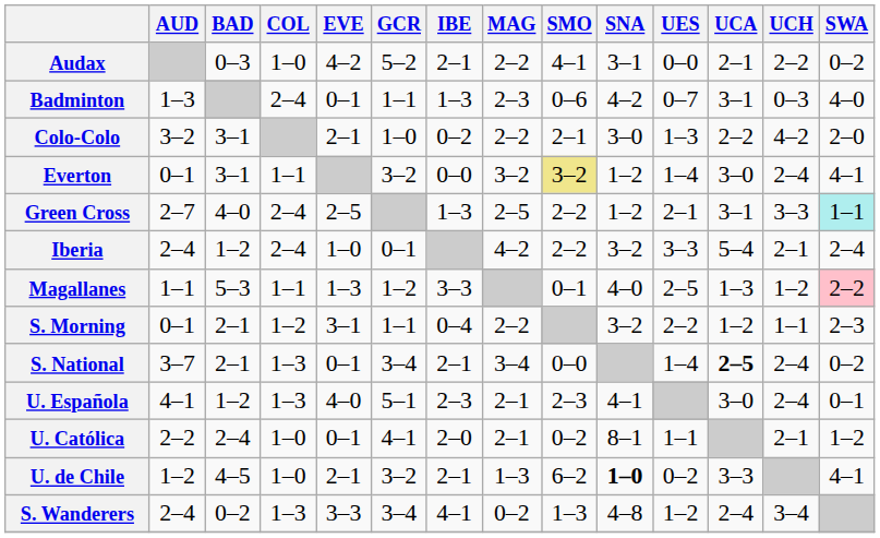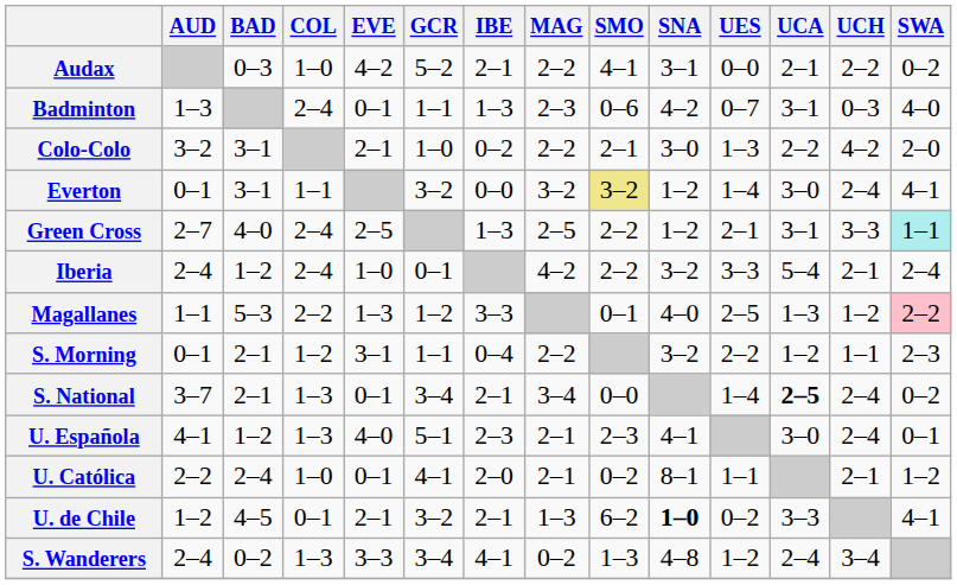 <table class="wikitable" style="text-align:center">
 <tr>
 <th width="90"> </th>
 <th width="30"><small><a href='#'>AUD</a></small></th>
 <th width="30"><small><a href='#'>BAD</a></small></th>
 <th width="30"><small><a href='#'>COL</a></small></th>
 <th width="30"><small><a href='#'>EVE</a></small></th>
 <th width="30"><small><a href='#'>GCR</a></small></th>
 <th width="30"><small><a href='#'>IBE</a></small></th>
 <th width="30"><small><a href='#'>MAG</a></small></th>
 <th width="30"><small><a href='#'>SMO</a></small></th>
 <th width="30"><small><a href='#'>SNA</a></small></th>
 <th width="30"><small><a href='#'>UES</a></small></th>
 <th width="30"><small><a href='#'>UCA</a></small></th>
 <th width="30"><small><a href='#'>UCH</a></small></th>
 <th width="30"><small><a href='#'>SWA</a></small></th>
 </tr>
 <tr>
 <th><small><a href='#'>Audax</a></small></th>
 <td bgcolor="#CCCCCC"></td>
 <td>0–3</td>
 <td>1–0</td>
 <td>4–2</td>
 <td>5–2</td>
 <td>2–1</td>
 <td>2–2</td>
 <td>4–1</td>
 <td>3–1</td>
 <td>0–0</td>
 <td>2–1</td>
 <td>2–2</td>
 <td>0–2</td>
 </tr>
 <tr>
 <th><small><a href='#'>Badminton</a></small></th>
 <td>1–3</td>
 <td bgcolor="#CCCCCC"></td>
 <td>2–4</td>
 <td>0–1</td>
 <td>1–1</td>
 <td>1–3</td>
 <td>2–3</td>
 <td>0–6</td>
 <td>4–2</td>
 <td>0–7</td>
 <td>3–1</td>
 <td>0–3</td>
 <td>4–0</td>
 </tr>
 <tr>
 <th><small><a href='#'>Colo-Colo</a></small></th>
 <td>3–2</td>
 <td>3–1</td>
 <td bgcolor="#CCCCCC"></td>
 <td>2–1</td>
 <td>1–0</td>
 <td>0–2</td>
 <td>2–2</td>
 <td>2–1</td>
 <td>3–0</td>
 <td>1–3</td>
 <td>2–2</td>
 <td>4–2</td>
 <td>2–0</td>
 </tr>
 <tr>
 <th><small><a href='#'>Everton</a></small></th>
 <td>0–1</td>
 <td>3–1</td>
 <td>1–1</td>
 <td bgcolor="#CCCCCC"></td>
 <td>3–2</td>
 <td>0–0</td>
 <td>3–2</td>
 <td style="background: khaki;">3–2</td>
 <td>1–2</td>
 <td>1–4</td>
 <td>3–0</td>
 <td>2–4</td>
 <td>4–1</td>
 </tr>
 <tr>
 <th><small><a href='#'>Green Cross</a></small></th>
 <td>2–7</td>
 <td>4–0</td>
 <td>2–4</td>
 <td>2–5</td>
 <td bgcolor="#CCCCCC"></td>
 <td>1–3</td>
 <td>2–5</td>
 <td>2–2</td>
 <td>1–2</td>
 <td>2–1</td>
 <td>3–1</td>
 <td>3–3</td>
 <td style="background: paleturquoise;">1–1</td>
 </tr>
 <tr>
 <th><small><a href='#'>Iberia</a></small></th>
 <td>2–4</td>
 <td>1–2</td>
 <td>2–4</td>
 <td>1–0</td>
 <td>0–1</td>
 <td bgcolor="#CCCCCC"></td>
 <td>4–2</td>
 <td>2–2</td>
 <td>3–2</td>
 <td>3–3</td>
 <td>5–4</td>
 <td>2–1</td>
 <td>2–4</td>
 </tr>
 <tr>
 <th><small><a href='#'>Magallanes</a></small></th>
 <td>1–1</td>
 <td>5–3</td>
-<td>1–1</td>
+<td>2–2</td>
 <td>1–3</td>
 <td>1–2</td>
 <td>3–3</td>
 <td bgcolor="#CCCCCC"></td>
 <td>0–1</td>
 <td>4–0</td>
 <td>2–5</td>
 <td>1–3</td>
 <td>1–2</td>
 <td style="background: pink;">2–2</td>
 </tr>
 <tr>
 <th><small><a href='#'>S. Morning</a></small></th>
 <td>0–1</td>
 <td>2–1</td>
 <td>1–2</td>
 <td>3–1</td>
 <td>1–1</td>
 <td>0–4</td>
 <td>2–2</td>
 <td bgcolor="#CCCCCC"></td>
 <td>3–2</td>
 <td>2–2</td>
 <td>1–2</td>
 <td>1–1</td>
 <td>2–3</td>
 </tr>
 <tr>
 <th><small><a href='#'>S. National</a></small></th>
 <td>3–7</td>
 <td>2–1</td>
 <td>1–3</td>
 <td>0–1</td>
 <td>3–4</td>
 <td>2–1</td>
 <td>3–4</td>
 <td>0–0</td>
 <td bgcolor="#CCCCCC"></td>
 <td>1–4</td>
 <td><strong>2–5</strong></td>
 <td>2–4</td>
 <td>0–2</td>
 </tr>
 <tr>
 <th><small><a href='#'>U. Española</a></small></th>
 <td>4–1</td>
 <td>1–2</td>
 <td>1–3</td>
 <td>4–0</td>
 <td>5–1</td>
 <td>2–3</td>
 <td>2–1</td>
 <td>2–3</td>
 <td>4–1</td>
 <td bgcolor="#CCCCCC"></td>
 <td>3–0</td>
 <td>2–4</td>
 <td>0–1</td>
 </tr>
 <tr>
 <th><small><a href='#'>U. Católica</a></small></th>
 <td>2–2</td>
 <td>2–4</td>
 <td>1–0</td>
 <td>0–1</td>
 <td>4–1</td>
 <td>2–0</td>
 <td>2–1</td>
 <td>0–2</td>
 <td>8–1</td>
 <td>1–1</td>
 <td bgcolor="#CCCCCC"></td>
 <td>2–1</td>
 <td>1–2</td>
 </tr>
 <tr>
 <th><small><a href='#'>U. de Chile</a></small></th>
 <td>1–2</td>
 <td>4–5</td>
-<td>1–0</td>
+<td>0–1</td>
 <td>2–1</td>
 <td>3–2</td>
 <td>2–1</td>
 <td>1–3</td>
 <td>6–2</td>
 <td><strong>1–0</strong></td>
 <td>0–2</td>
 <td>3–3</td>
 <td bgcolor="#CCCCCC"></td>
 <td>4–1</td>
 </tr>
 <tr>
 <th><small><a href='#'>S. Wanderers</a></small></th>
 <td>2–4</td>
 <td>0–2</td>
 <td>1–3</td>
 <td>3–3</td>
 <td>3–4</td>
 <td>4–1</td>
 <td>0–2</td>
 <td>1–3</td>
 <td>4–8</td>
 <td>1–2</td>
 <td>2–4</td>
 <td>3–4</td>
 <td bgcolor="#CCCCCC"></td>
 </tr>
 <tr>
 </tr>
 </table>
